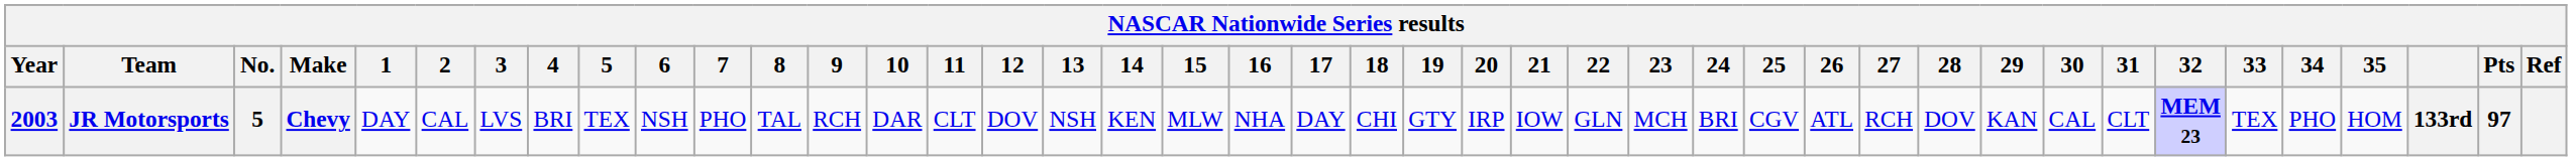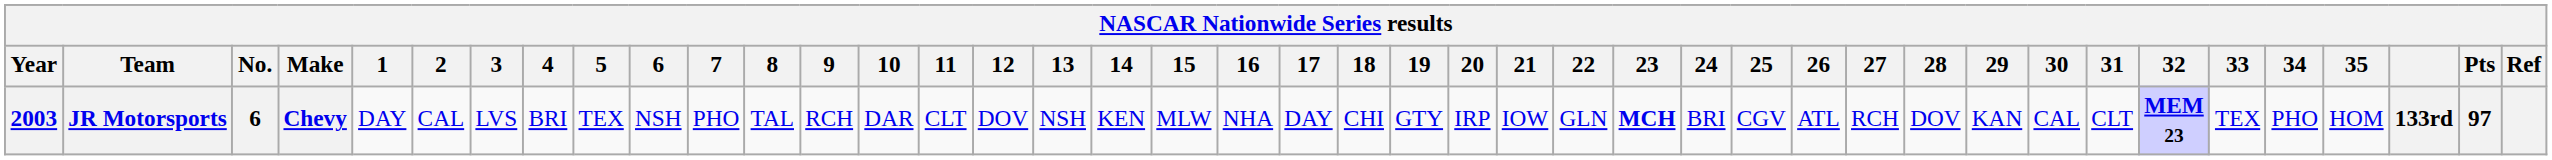 <table class="wikitable" style="text-align:center; font-size:75%">
 <tr>
 <th colspan=42><a href='#'>NASCAR Nationwide Series</a> results</th>
 </tr>
 <tr>
 <th>Year</th>
 <th>Team</th>
 <th>No.</th>
 <th>Make</th>
 <th>1</th>
 <th>2</th>
 <th>3</th>
 <th>4</th>
 <th>5</th>
 <th>6</th>
 <th>7</th>
 <th>8</th>
 <th>9</th>
 <th>10</th>
 <th>11</th>
 <th>12</th>
 <th>13</th>
 <th>14</th>
 <th>15</th>
 <th>16</th>
 <th>17</th>
 <th>18</th>
 <th>19</th>
 <th>20</th>
 <th>21</th>
 <th>22</th>
 <th>23</th>
 <th>24</th>
 <th>25</th>
 <th>26</th>
 <th>27</th>
 <th>28</th>
 <th>29</th>
 <th>30</th>
 <th>31</th>
 <th>32</th>
 <th>33</th>
 <th>34</th>
 <th>35</th>
 <th></th>
 <th>Pts</th>
 <th>Ref</th>
 </tr>
 <tr>
 <th><a href='#'>2003</a></th>
 <th><a href='#'>JR Motorsports</a></th>
-<th>5</th>
+<th>6</th>
 <th><a href='#'>Chevy</a></th>
 <td><a href='#'>DAY</a></td>
 <td><a href='#'>CAL</a></td>
 <td><a href='#'>LVS</a></td>
 <td><a href='#'>BRI</a></td>
 <td><a href='#'>TEX</a></td>
 <td><a href='#'>NSH</a></td>
 <td><a href='#'>PHO</a></td>
 <td><a href='#'>TAL</a></td>
 <td><a href='#'>RCH</a></td>
 <td><a href='#'>DAR</a></td>
 <td><a href='#'>CLT</a></td>
 <td><a href='#'>DOV</a></td>
 <td><a href='#'>NSH</a></td>
 <td><a href='#'>KEN</a></td>
 <td><a href='#'>MLW</a></td>
 <td><a href='#'>NHA</a></td>
 <td><a href='#'>DAY</a></td>
 <td><a href='#'>CHI</a></td>
 <td><a href='#'>GTY</a></td>
 <td><a href='#'>IRP</a></td>
 <td><a href='#'>IOW</a></td>
 <td><a href='#'>GLN</a></td>
-<td><a href='#'>MCH</a></td>
+<td><strong><a href='#'>MCH</a></strong></td>
 <td><a href='#'>BRI</a></td>
 <td><a href='#'>CGV</a></td>
 <td><a href='#'>ATL</a></td>
 <td><a href='#'>RCH</a></td>
 <td><a href='#'>DOV</a></td>
 <td><a href='#'>KAN</a></td>
 <td><a href='#'>CAL</a></td>
 <td><a href='#'>CLT</a></td>
 <td style="background:#CFCFFF;"><strong><a href='#'>MEM</a><br><small>23</small></strong></td>
 <td><a href='#'>TEX</a></td>
 <td><a href='#'>PHO</a></td>
 <td><a href='#'>HOM</a></td>
 <th>133rd</th>
 <th>97</th>
 <th></th>
 </tr>
 </table>
